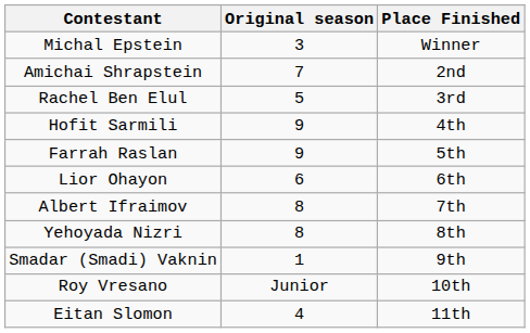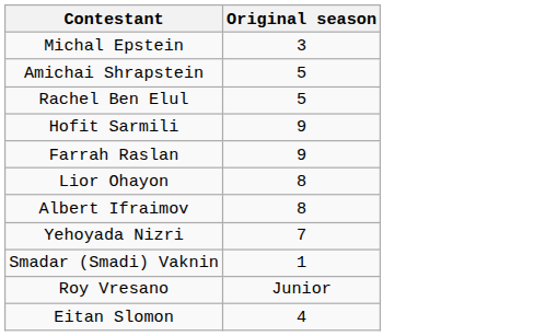 <table class="wikitable" style="text-align:center">
 <tr>
 <th>Contestant</th>
 <th>Original season</th>
-<th>Place Finished</th>
 </tr>
 <tr>
 <td>Michal Epstein</td>
 <td>3</td>
-<td>Winner</td>
 </tr>
 <tr>
 <td>Amichai Shrapstein</td>
-<td>7</td>
-<td>2nd</td>
+<td>5</td>
 </tr>
 <tr>
 <td>Rachel Ben Elul</td>
 <td>5</td>
-<td>3rd</td>
 </tr>
 <tr>
 <td>Hofit Sarmili</td>
 <td>9</td>
-<td>4th</td>
 </tr>
 <tr>
 <td>Farrah Raslan</td>
 <td>9</td>
-<td>5th</td>
 </tr>
 <tr>
 <td>Lior Ohayon</td>
-<td>6</td>
-<td>6th</td>
+<td>8</td>
 </tr>
 <tr>
 <td>Albert Ifraimov</td>
 <td>8</td>
-<td>7th</td>
 </tr>
 <tr>
 <td>Yehoyada Nizri</td>
-<td>8</td>
-<td>8th</td>
+<td>7</td>
 </tr>
 <tr>
 <td>Smadar (Smadi) Vaknin</td>
 <td>1</td>
-<td>9th</td>
 </tr>
 <tr>
 <td>Roy Vresano</td>
 <td>Junior</td>
-<td>10th</td>
 </tr>
 <tr>
 <td>Eitan Slomon</td>
 <td>4</td>
-<td>11th</td>
 </tr>
 </table>
